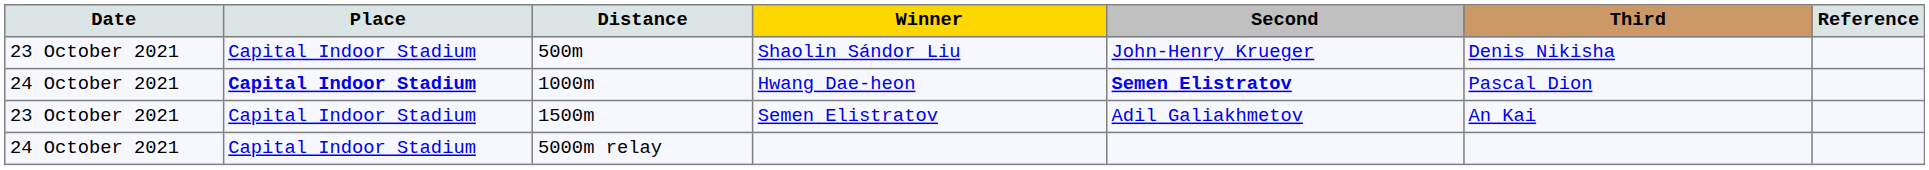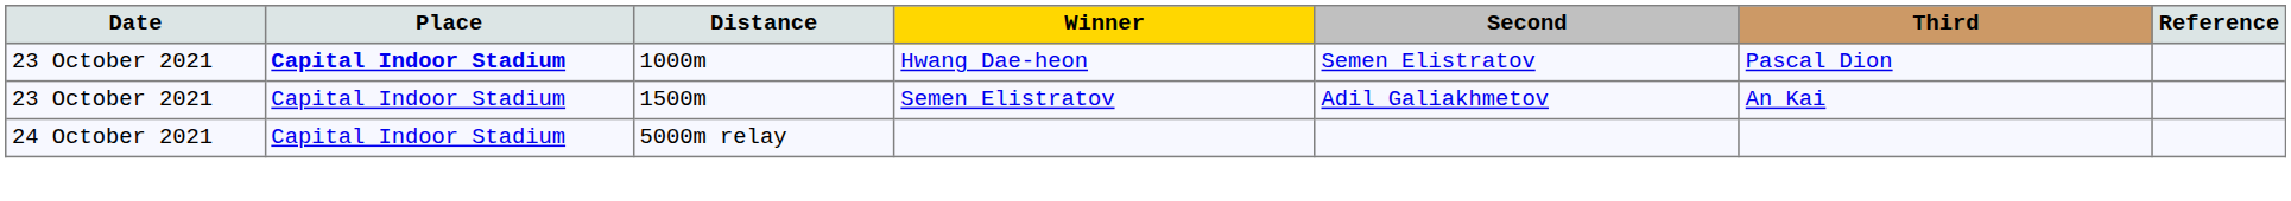 <table bgcolor="#f7f8ff" cellpadding="3" cellspacing="0" border="1" style="font-size: 95%; border: gray solid 1px; border-collapse: collapse;">
 <tr bgcolor="#cccccc" (1>
 <td width="150" align="center" bgcolor="#dce5e5"><strong>Date</strong></td>
 <td width="220" align="center" bgcolor="#dce5e5"><strong>Place</strong></td>
 <td width="150" align="center" bgcolor="#dce5e5"><strong>Distance</strong></td>
 <td align="center" bgcolor="gold" width="250"><strong>Winner</strong></td>
 <td align="center" bgcolor="silver" width="250"><strong>Second</strong></td>
 <td width="250" align="center" bgcolor="#cc9966"><strong>Third</strong></td>
 <td width="30" align="center" bgcolor="#dce5e5"><strong>Reference</strong></td>
 </tr>
 <tr align="left">
 <td>23 October 2021</td>
-<td><a href='#'>Capital Indoor Stadium</a></td>
-<td>500m</td>
-<td> <a href='#'>Shaolin Sándor Liu</a></td>
-<td> <a href='#'>John-Henry Krueger</a></td>
-<td> <a href='#'>Denis Nikisha</a></td>
-<td></td>
-</tr>
-<tr align="left">
-<td>24 October 2021</td>
 <td><strong><a href='#'>Capital Indoor Stadium</a></strong></td>
 <td>1000m</td>
 <td> <a href='#'>Hwang Dae-heon</a></td>
-<td><strong> <a href='#'>Semen Elistratov</a></strong></td>
+<td> <a href='#'>Semen Elistratov</a></td>
 <td> <a href='#'>Pascal Dion</a></td>
 <td></td>
 </tr>
 <tr align="left">
 <td>23 October 2021</td>
 <td><a href='#'>Capital Indoor Stadium</a></td>
 <td>1500m</td>
 <td> <a href='#'>Semen Elistratov</a></td>
 <td> <a href='#'>Adil Galiakhmetov</a></td>
 <td> <a href='#'>An Kai</a></td>
 <td></td>
 </tr>
 <tr align="left">
 <td>24 October 2021</td>
 <td><a href='#'>Capital Indoor Stadium</a></td>
 <td>5000m relay</td>
 <td></td>
 <td></td>
 <td></td>
 <td></td>
 </tr>
 </table>
